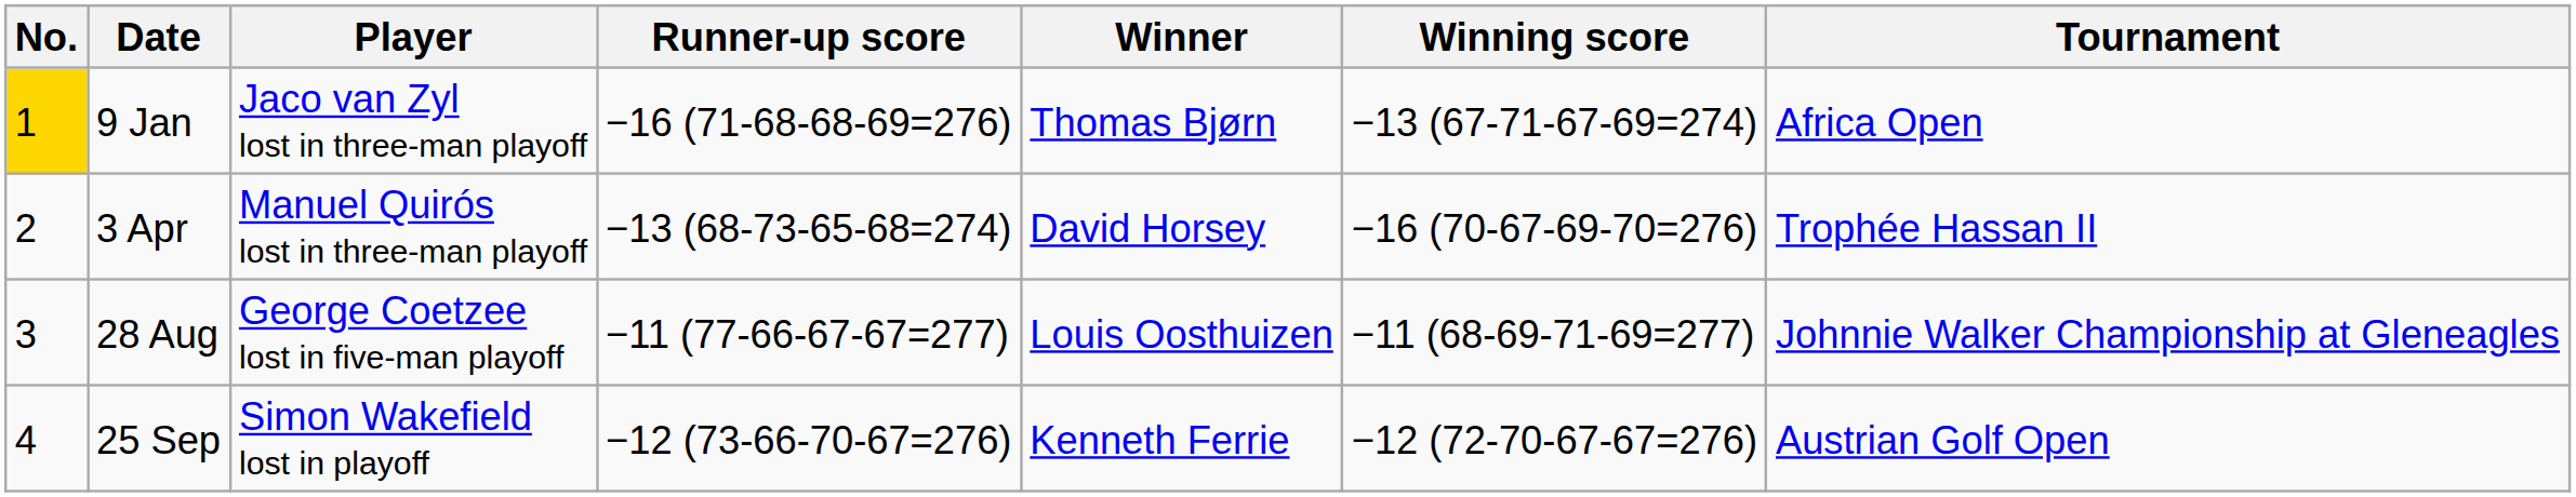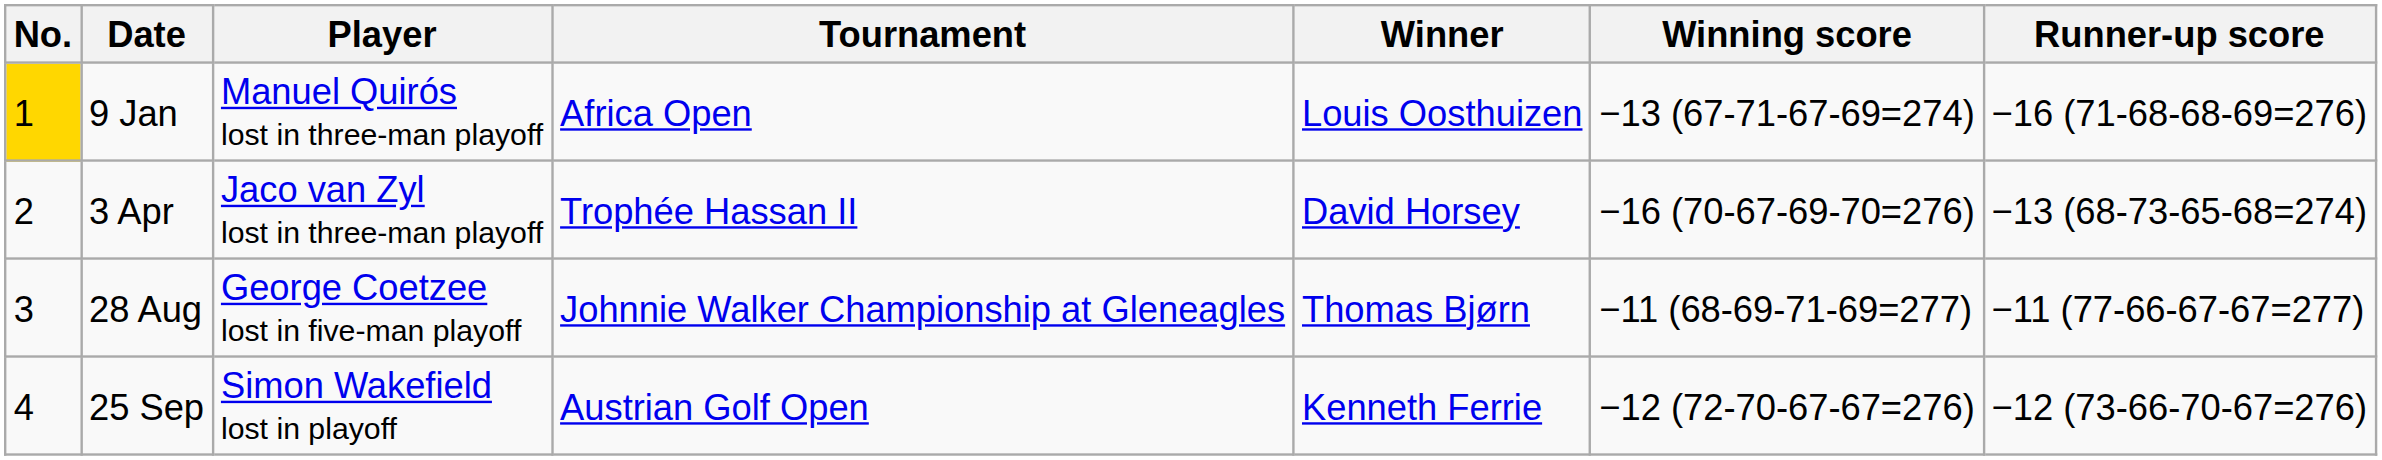 <table class="wikitable" style="font-size:95%;">
 <tr>
 <th>No.</th>
 <th>Date</th>
 <th>Player</th>
-<th>Runner-up score</th>
+<th>Tournament</th>
 <th>Winner</th>
 <th>Winning score</th>
-<th>Tournament</th>
+<th>Runner-up score</th>
 </tr>
 <tr>
 <td style="background: gold;">1</td>
 <td>9 Jan</td>
-<td> <a href='#'>Jaco van Zyl</a><br><small>lost in three-man playoff</small></td>
+<td> <a href='#'>Manuel Quirós</a><br><small>lost in three-man playoff</small></td>
+<td><a href='#'>Africa Open</a></td>
+<td> <a href='#'>Louis Oosthuizen</a></td>
+<td>−13 (67-71-67-69=274)</td>
 <td>−16 (71-68-68-69=276)</td>
-<td> <a href='#'>Thomas Bjørn</a></td>
-<td>−13 (67-71-67-69=274)</td>
-<td><a href='#'>Africa Open</a></td>
 </tr>
 <tr>
 <td>2</td>
 <td>3 Apr</td>
-<td> <a href='#'>Manuel Quirós</a><br><small>lost in three-man playoff</small></td>
-<td>−13 (68-73-65-68=274)</td>
+<td> <a href='#'>Jaco van Zyl</a><br><small>lost in three-man playoff</small></td>
+<td><a href='#'>Trophée Hassan II</a></td>
 <td> <a href='#'>David Horsey</a></td>
 <td>−16 (70-67-69-70=276)</td>
-<td><a href='#'>Trophée Hassan II</a></td>
+<td>−13 (68-73-65-68=274)</td>
 </tr>
 <tr>
 <td>3</td>
 <td>28 Aug</td>
 <td> <a href='#'>George Coetzee</a><br><small>lost in five-man playoff</small></td>
+<td><a href='#'>Johnnie Walker Championship at Gleneagles</a></td>
+<td> <a href='#'>Thomas Bjørn</a></td>
+<td>−11 (68-69-71-69=277)</td>
 <td>−11 (77-66-67-67=277)</td>
-<td> <a href='#'>Louis Oosthuizen</a></td>
-<td>−11 (68-69-71-69=277)</td>
-<td><a href='#'>Johnnie Walker Championship at Gleneagles</a></td>
 </tr>
 <tr>
 <td>4</td>
 <td>25 Sep</td>
 <td> <a href='#'>Simon Wakefield</a><br><small>lost in playoff</small></td>
-<td>−12 (73-66-70-67=276)</td>
+<td><a href='#'>Austrian Golf Open</a></td>
 <td> <a href='#'>Kenneth Ferrie</a></td>
 <td>−12 (72-70-67-67=276)</td>
-<td><a href='#'>Austrian Golf Open</a></td>
+<td>−12 (73-66-70-67=276)</td>
 </tr>
 </table>
